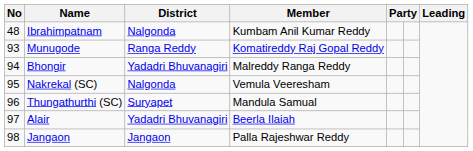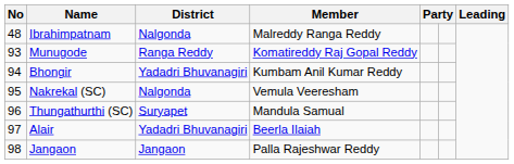 <table class="wikitable">
 <tr>
 <th>No</th>
 <th>Name</th>
 <th>District</th>
 <th>Member</th>
 <th colspan=2>Party</th>
 <th colspan=2>Leading<br></th>
 </tr>
 <tr>
 <td>48</td>
 <td><a href='#'>Ibrahimpatnam</a></td>
 <td><a href='#'>Nalgonda</a></td>
-<td>Kumbam Anil Kumar Reddy</td>
+<td>Malreddy Ranga Reddy</td>
 <td></td>
 <td></td>
 </tr>
 <tr>
 <td>93</td>
 <td><a href='#'>Munugode</a></td>
 <td><a href='#'>Ranga Reddy</a></td>
 <td><a href='#'>Komatireddy Raj Gopal Reddy</a></td>
 <td></td>
 <td></td>
 </tr>
 <tr>
 <td>94</td>
 <td><a href='#'>Bhongir</a></td>
 <td><a href='#'>Yadadri Bhuvanagiri</a></td>
-<td>Malreddy Ranga Reddy</td>
+<td>Kumbam Anil Kumar Reddy</td>
 <td></td>
 <td></td>
 </tr>
 <tr>
 <td>95</td>
 <td><a href='#'>Nakrekal</a> (SC)</td>
 <td><a href='#'>Nalgonda</a></td>
 <td>Vemula Veeresham</td>
 <td></td>
 <td></td>
 </tr>
 <tr>
 <td>96</td>
 <td><a href='#'>Thungathurthi</a> (SC)</td>
 <td><a href='#'>Suryapet</a></td>
 <td>Mandula Samual</td>
 <td></td>
 <td></td>
 </tr>
 <tr>
 <td>97</td>
 <td><a href='#'>Alair</a></td>
 <td><a href='#'>Yadadri Bhuvanagiri</a></td>
 <td><a href='#'>Beerla Ilaiah</a></td>
 <td></td>
 <td></td>
 </tr>
 <tr>
 <td>98</td>
 <td><a href='#'>Jangaon</a></td>
 <td><a href='#'>Jangaon</a></td>
 <td>Palla Rajeshwar Reddy</td>
 <td></td>
 <td></td>
 </tr>
 </table>
